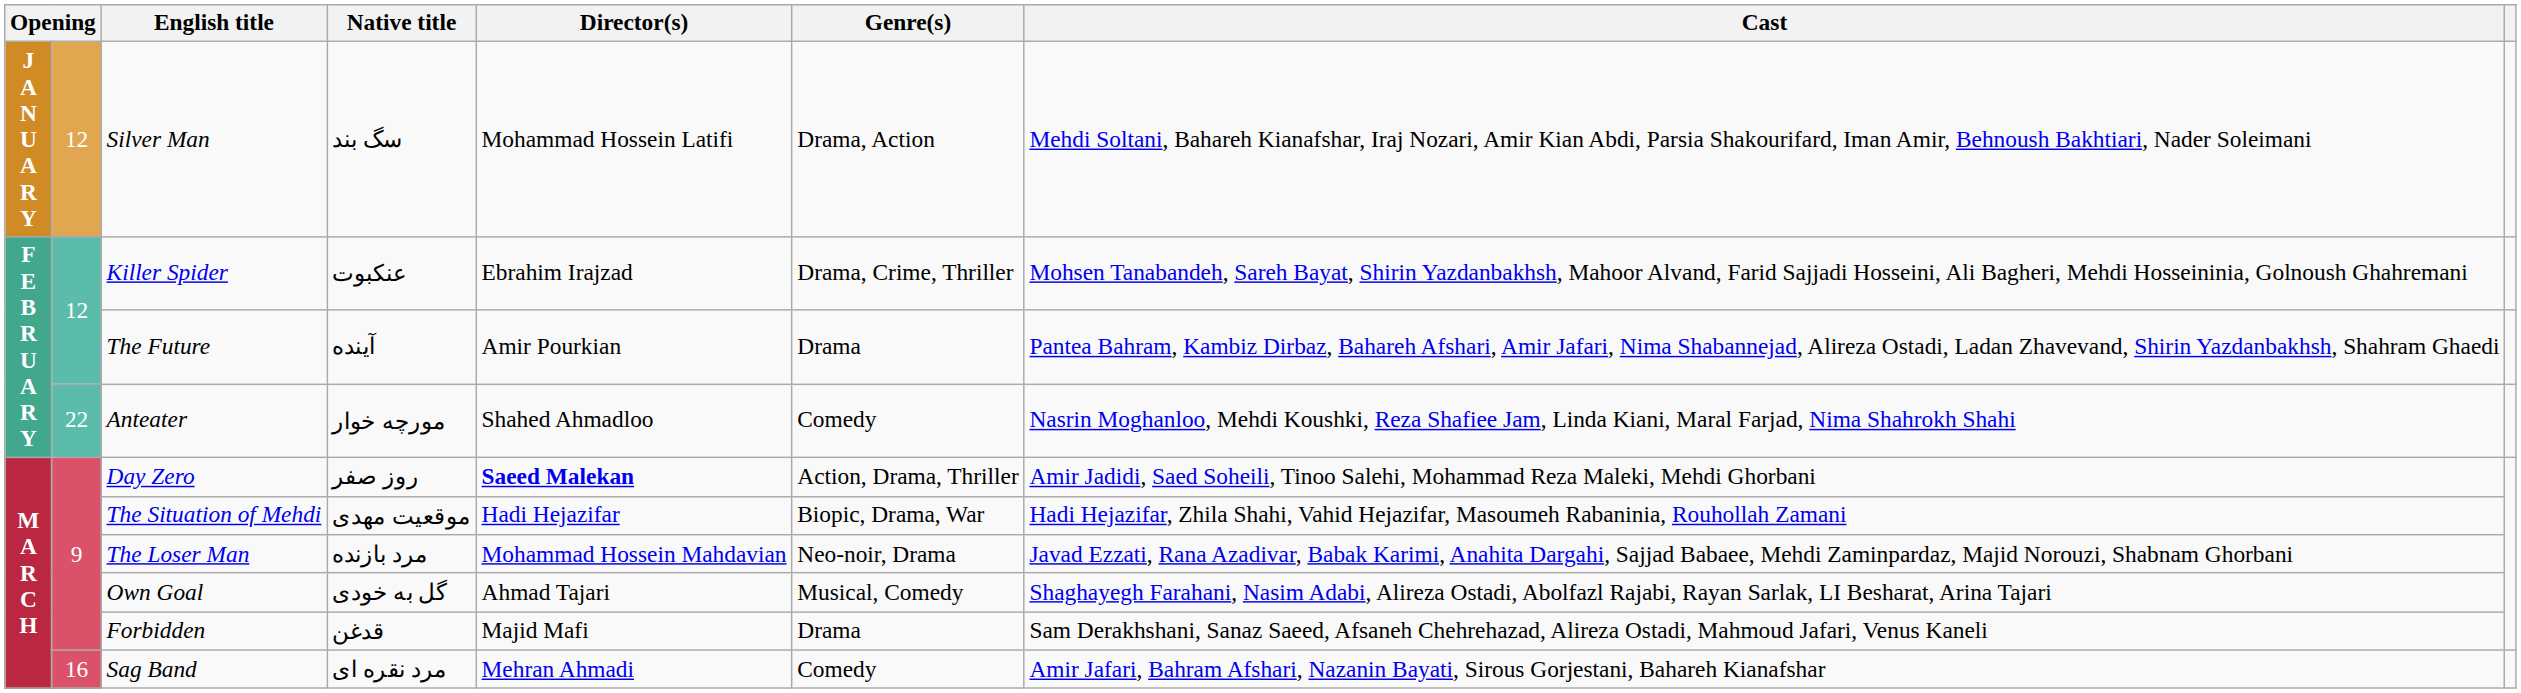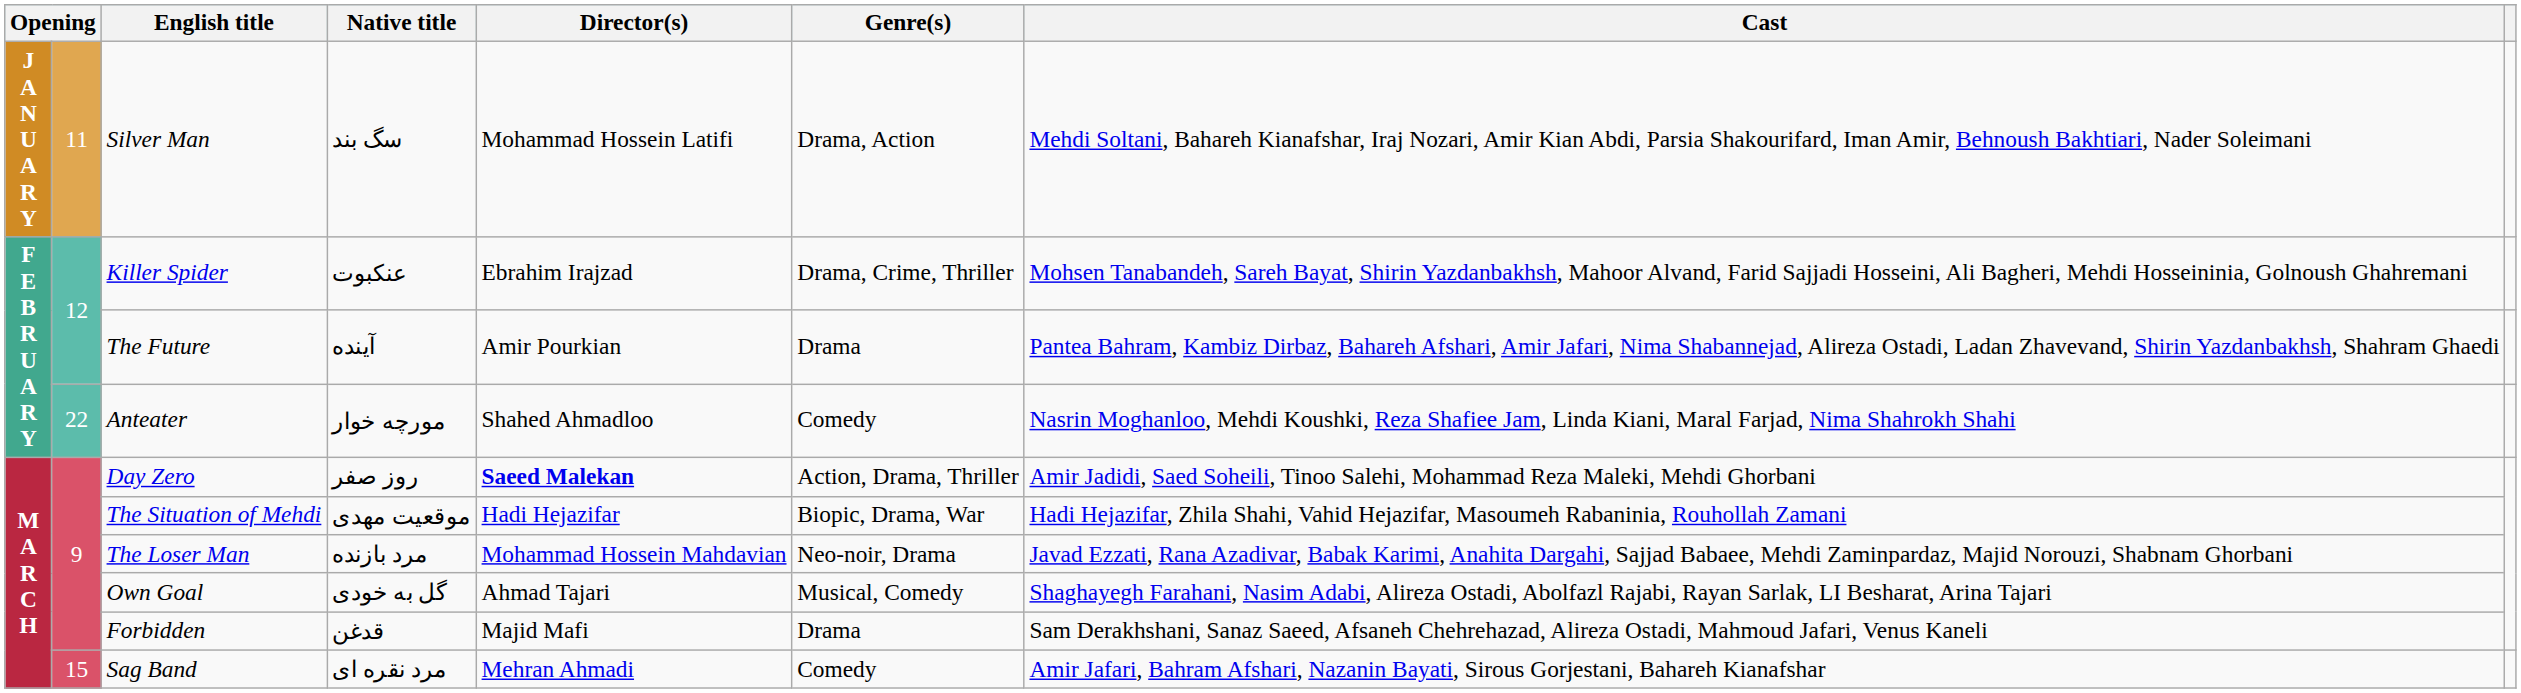 <table class="wikitable sortable">
 <tr style="background:#b0e0e6; text-align:center">
 <th colspan="2">Opening</th>
 <th>English title</th>
 <th>Native title</th>
 <th>Director(s)</th>
 <th>Genre(s)</th>
 <th>Cast</th>
 <th></th>
 </tr>
 <tr>
 <th style="text-align:center; background:#D08B24; color:white;">J<br>A<br>N<br>U<br>A<br>R<br>Y</th>
-<td rowspan="1" style="text-align:center; background:#E0A750; color:white;">12</td>
+<td rowspan="1" style="text-align:center; background:#E0A750; color:white;">11</td>
 <td><em>Silver Man</em></td>
 <td>سگ بند</td>
 <td>Mohammad Hossein Latifi</td>
 <td>Drama, Action</td>
 <td><a href='#'>Mehdi Soltani</a>, Bahareh Kianafshar, Iraj Nozari, Amir Kian Abdi, Parsia Shakourifard, Iman Amir, <a href='#'>Behnoush Bakhtiari</a>, Nader Soleimani</td>
 <td></td>
 </tr>
 <tr February!>
 <th rowspan="3" style="text-align:center; background:#41A88E; color:white;">F<br>E<br>B<br>R<br>U<br>A<br>R<br>Y</th>
 <td rowspan="2" style="text-align:center; background:#5CBCAB; color:white;">12</td>
 <td><em><a href='#'>Killer Spider</a></em></td>
 <td>عنکبوت</td>
 <td>Ebrahim Irajzad</td>
 <td>Drama, Crime, Thriller</td>
 <td><a href='#'>Mohsen Tanabandeh</a>, <a href='#'>Sareh Bayat</a>, <a href='#'>Shirin Yazdanbakhsh</a>, Mahoor Alvand, Farid Sajjadi Hosseini, Ali Bagheri, Mehdi Hosseininia, Golnoush Ghahremani</td>
 <td></td>
 </tr>
 <tr>
 <td><em>The Future</em></td>
 <td>آینده</td>
 <td>Amir Pourkian</td>
 <td>Drama</td>
 <td><a href='#'>Pantea Bahram</a>, <a href='#'>Kambiz Dirbaz</a>, <a href='#'>Bahareh Afshari</a>, <a href='#'>Amir Jafari</a>, <a href='#'>Nima Shabannejad</a>, Alireza Ostadi, Ladan Zhavevand, <a href='#'>Shirin Yazdanbakhsh</a>, Shahram Ghaedi</td>
 <td></td>
 </tr>
 <tr>
 <td rowspan="1" style="text-align:center; background:#5CBCAB; color:white;">22</td>
 <td><em>Anteater</em></td>
 <td>مورچه خوار</td>
 <td>Shahed Ahmadloo</td>
 <td>Comedy</td>
 <td><a href='#'>Nasrin Moghanloo</a>, Mehdi Koushki, <a href='#'>Reza Shafiee Jam</a>, Linda Kiani, Maral Farjad, <a href='#'>Nima Shahrokh Shahi</a></td>
 <td></td>
 </tr>
 <tr>
 <th rowspan="6" style="text-align:center; background:#BA2741; color:white;">M<br>A<br>R<br>C<br>H</th>
 <td rowspan="5" style="text-align:center; background:#DA5269; color:white;">9</td>
 <td><em><a href='#'>Day Zero</a></em></td>
 <td>روز صفر</td>
 <td><strong><a href='#'>Saeed Malekan</a></strong></td>
 <td>Action, Drama, Thriller</td>
 <td><a href='#'>Amir Jadidi</a>, <a href='#'>Saed Soheili</a>, Tinoo Salehi, Mohammad Reza Maleki, Mehdi Ghorbani</td>
 <td rowspan="5"></td>
 </tr>
 <tr>
 <td><em><a href='#'>The Situation of Mehdi</a></em></td>
 <td>موقعیت مهدی</td>
 <td><a href='#'>Hadi Hejazifar</a></td>
 <td>Biopic, Drama, War</td>
 <td><a href='#'>Hadi Hejazifar</a>, Zhila Shahi, Vahid Hejazifar, Masoumeh Rabaninia, <a href='#'>Rouhollah Zamani</a></td>
 </tr>
 <tr>
 <td><em><a href='#'>The Loser Man</a></em></td>
 <td>مرد بازنده</td>
 <td><a href='#'>Mohammad Hossein Mahdavian</a></td>
 <td>Neo-noir, Drama</td>
 <td><a href='#'>Javad Ezzati</a>, <a href='#'>Rana Azadivar</a>, <a href='#'>Babak Karimi</a>, <a href='#'>Anahita Dargahi</a>, Sajjad Babaee, Mehdi Zaminpardaz, Majid Norouzi, Shabnam Ghorbani</td>
 </tr>
 <tr>
 <td><em>Own Goal</em></td>
 <td>گل به خودی</td>
 <td>Ahmad Tajari</td>
 <td>Musical, Comedy</td>
 <td><a href='#'>Shaghayegh Farahani</a>, <a href='#'>Nasim Adabi</a>, Alireza Ostadi, Abolfazl Rajabi, Rayan Sarlak, LI Besharat, Arina Tajari</td>
 </tr>
 <tr>
 <td><em>Forbidden</em></td>
 <td>قدغن</td>
 <td>Majid Mafi</td>
 <td>Drama</td>
 <td>Sam Derakhshani, Sanaz Saeed, Afsaneh Chehrehazad, Alireza Ostadi, Mahmoud Jafari, Venus Kaneli</td>
 </tr>
 <tr>
-<td rowspan="1" style="text-align:center; background:#DA5269; color:white;">16</td>
+<td rowspan="1" style="text-align:center; background:#DA5269; color:white;">15</td>
 <td><em>Sag Band</em></td>
 <td>مرد نقره ای</td>
 <td><a href='#'>Mehran Ahmadi</a></td>
 <td>Comedy</td>
 <td><a href='#'>Amir Jafari</a>, <a href='#'>Bahram Afshari</a>, <a href='#'>Nazanin Bayati</a>, Sirous Gorjestani, Bahareh Kianafshar</td>
 <td></td>
 </tr>
 </table>
